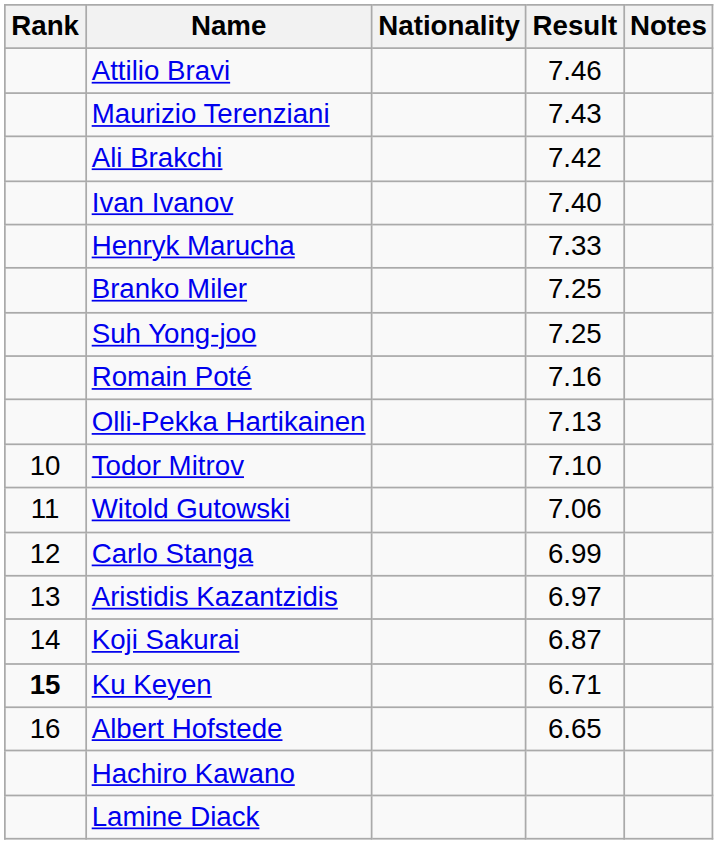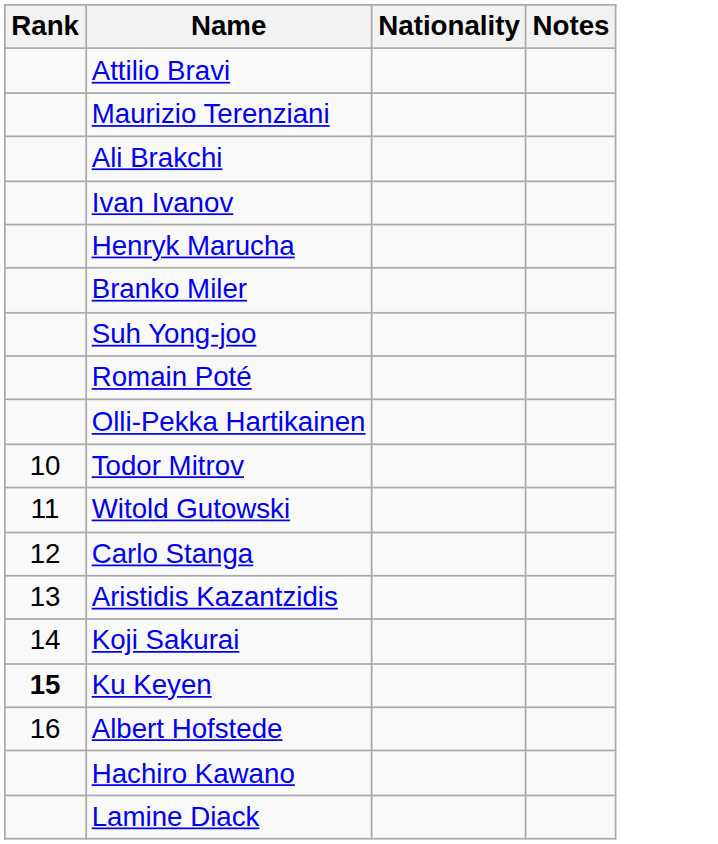 <table class="wikitable sortable" style="text-align:center">
 <tr>
 <th>Rank</th>
 <th>Name</th>
 <th>Nationality</th>
-<th>Result</th>
 <th>Notes</th>
 </tr>
 <tr>
 <td></td>
 <td align=left><a href='#'>Attilio Bravi</a></td>
 <td align=left></td>
-<td>7.46</td>
 <td></td>
 </tr>
 <tr>
 <td></td>
 <td align=left><a href='#'>Maurizio Terenziani</a></td>
 <td align=left></td>
-<td>7.43</td>
 <td></td>
 </tr>
 <tr>
 <td></td>
 <td align=left><a href='#'>Ali Brakchi</a></td>
 <td align=left></td>
-<td>7.42</td>
 <td></td>
 </tr>
 <tr>
 <td></td>
 <td align=left><a href='#'>Ivan Ivanov</a></td>
 <td align=left></td>
-<td>7.40</td>
 <td></td>
 </tr>
 <tr>
 <td></td>
 <td align=left><a href='#'>Henryk Marucha</a></td>
 <td align=left></td>
-<td>7.33</td>
 <td></td>
 </tr>
 <tr>
 <td></td>
 <td align=left><a href='#'>Branko Miler</a></td>
 <td align=left></td>
-<td>7.25</td>
 <td></td>
 </tr>
 <tr>
 <td></td>
 <td align=left><a href='#'>Suh Yong-joo</a></td>
 <td align=left></td>
-<td>7.25</td>
 <td></td>
 </tr>
 <tr>
 <td></td>
 <td align=left><a href='#'>Romain Poté</a></td>
 <td align=left></td>
-<td>7.16</td>
 <td></td>
 </tr>
 <tr>
 <td></td>
 <td align=left><a href='#'>Olli-Pekka Hartikainen</a></td>
 <td align=left></td>
-<td>7.13</td>
 <td></td>
 </tr>
 <tr>
 <td>10</td>
 <td align=left><a href='#'>Todor Mitrov</a></td>
 <td align=left></td>
-<td>7.10</td>
 <td></td>
 </tr>
 <tr>
 <td>11</td>
 <td align=left><a href='#'>Witold Gutowski</a></td>
 <td align=left></td>
-<td>7.06</td>
 <td></td>
 </tr>
 <tr>
 <td>12</td>
 <td align=left><a href='#'>Carlo Stanga</a></td>
 <td align=left></td>
-<td>6.99</td>
 <td></td>
 </tr>
 <tr>
 <td>13</td>
 <td align=left><a href='#'>Aristidis Kazantzidis</a></td>
 <td align=left></td>
-<td>6.97</td>
 <td></td>
 </tr>
 <tr>
 <td>14</td>
 <td align=left><a href='#'>Koji Sakurai</a></td>
 <td align=left></td>
-<td>6.87</td>
 <td></td>
 </tr>
 <tr>
 <td><strong>15</strong></td>
 <td align=left><a href='#'>Ku Keyen</a></td>
 <td align=left></td>
-<td>6.71</td>
 <td></td>
 </tr>
 <tr>
 <td>16</td>
 <td align=left><a href='#'>Albert Hofstede</a></td>
 <td align=left></td>
-<td>6.65</td>
 <td></td>
 </tr>
 <tr>
 <td></td>
 <td align=left><a href='#'>Hachiro Kawano</a></td>
 <td align=left></td>
 <td></td>
-<td></td>
 </tr>
 <tr>
 <td></td>
 <td align=left><a href='#'>Lamine Diack</a></td>
 <td align=left></td>
 <td></td>
-<td></td>
 </tr>
 </table>
